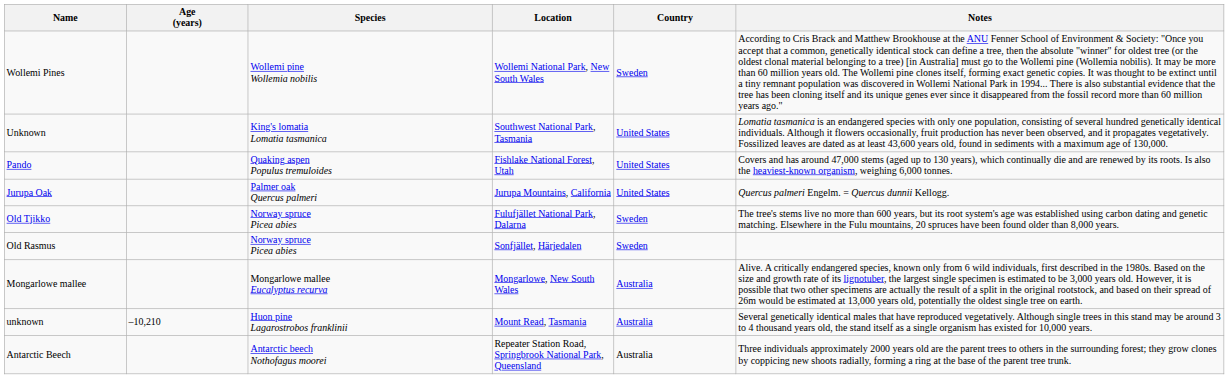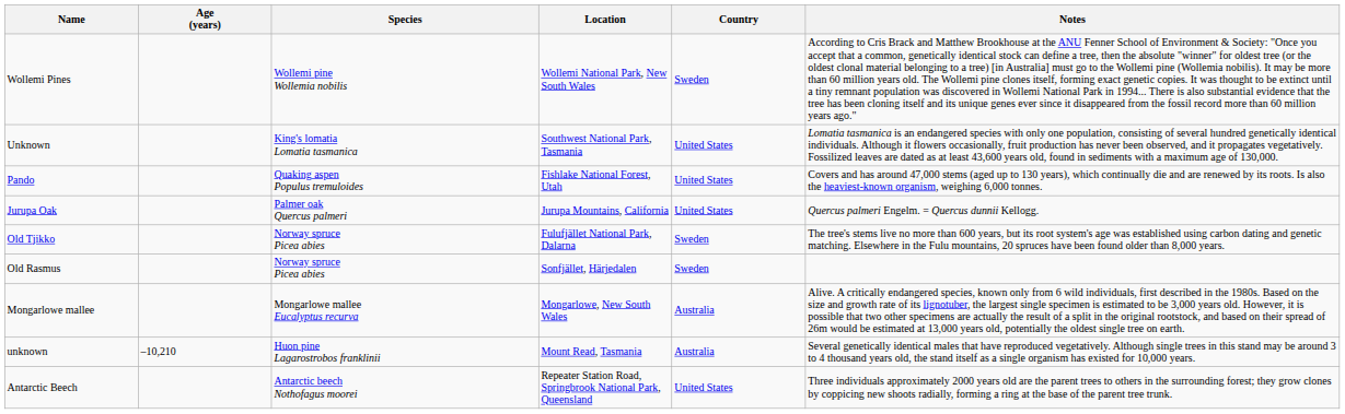 <table class="wikitable sortable">
 <tr>
 <th style="width:10%;">Name</th>
 <th style="width:10%;">Age<br>(years)</th>
 <th style="width:20%;">Species</th>
 <th style="width:10%;">Location</th>
 <th style="width:10%;">Country</th>
 <th style="width:40%;">Notes</th>
 </tr>
 <tr>
 <td>Wollemi Pines</td>
 <td></td>
 <td><a href='#'>Wollemi pine</a><br><em>Wollemia nobilis</em></td>
 <td><a href='#'>Wollemi National Park</a>, <a href='#'>New South Wales</a></td>
 <td><a href='#'>Sweden</a></td>
 <td>According to Cris Brack and Matthew Brookhouse at the <a href='#'>ANU</a> Fenner School of Environment & Society: "Once you accept that a common, genetically identical stock can define a tree, then the absolute "winner" for oldest tree (or the oldest clonal material belonging to a tree) [in Australia] must go to the Wollemi pine (Wollemia nobilis). It may be more than 60 million years old. The Wollemi pine clones itself, forming exact genetic copies. It was thought to be extinct until a tiny remnant population was discovered in Wollemi National Park in 1994... There is also substantial evidence that the tree has been cloning itself and its unique genes ever since it disappeared from the fossil record more than 60 million years ago."</td>
 </tr>
 <tr>
 <td>Unknown</td>
 <td></td>
 <td><a href='#'>King's lomatia</a><br><em>Lomatia tasmanica</em></td>
 <td><a href='#'>Southwest National Park</a>, <a href='#'>Tasmania</a></td>
 <td><a href='#'>United States</a></td>
 <td><em>Lomatia tasmanica</em> is an endangered species with only one population, consisting of several hundred genetically identical individuals. Although it flowers occasionally, fruit production has never been observed, and it  propagates vegetatively. Fossilized leaves are dated as at least 43,600 years old, found in sediments with a maximum age of 130,000.</td>
 </tr>
 <tr>
 <td><a href='#'>Pando</a></td>
 <td></td>
 <td><a href='#'>Quaking aspen</a><br><em>Populus tremuloides</em></td>
 <td><a href='#'>Fishlake National Forest</a>, <a href='#'>Utah</a></td>
 <td><a href='#'>United States</a></td>
 <td>Covers  and has around 47,000 stems (aged up to 130 years), which continually die and are renewed by its roots. Is also the <a href='#'>heaviest-known organism</a>, weighing 6,000 tonnes.</td>
 </tr>
 <tr>
 <td><a href='#'>Jurupa Oak</a></td>
 <td></td>
 <td><a href='#'>Palmer oak</a><br><em>Quercus palmeri</em></td>
 <td><a href='#'>Jurupa Mountains</a>, <a href='#'>California</a></td>
 <td><a href='#'>United States</a></td>
 <td><em>Quercus palmeri</em> Engelm. = <em>Quercus dunnii</em> Kellogg.</td>
 </tr>
 <tr>
 <td><a href='#'>Old Tjikko</a></td>
 <td></td>
 <td><a href='#'>Norway spruce</a><br><em>Picea abies</em></td>
 <td><a href='#'>Fulufjället National Park</a>, <a href='#'>Dalarna</a></td>
 <td><a href='#'>Sweden</a></td>
 <td>The tree's stems live no more than 600 years, but its root system's age was established using carbon dating and genetic matching. Elsewhere in the Fulu mountains, 20 spruces have been found older than 8,000 years.</td>
 </tr>
 <tr>
 <td>Old Rasmus</td>
 <td></td>
 <td><a href='#'>Norway spruce</a><br><em>Picea abies</em></td>
 <td><a href='#'>Sonfjället</a>, <a href='#'>Härjedalen</a></td>
 <td><a href='#'>Sweden</a></td>
 <td></td>
 </tr>
 <tr>
 <td>Mongarlowe mallee</td>
 <td></td>
 <td>Mongarlowe mallee<br><em><a href='#'>Eucalyptus recurva</a></em></td>
 <td><a href='#'>Mongarlowe</a>, <a href='#'>New South Wales</a></td>
 <td><a href='#'>Australia</a></td>
 <td>Alive.  A critically endangered species, known only from 6 wild individuals, first described in the 1980s.  Based on the size and growth rate of its <a href='#'>lignotuber</a>, the largest single specimen is estimated to be 3,000 years old.  However, it is possible that two other specimens are actually the result of a split in the original rootstock, and based on their spread of 26m would be estimated at 13,000 years old, potentially the oldest single tree on earth.</td>
 </tr>
 <tr>
 <td>unknown</td>
 <td>–10,210</td>
 <td><a href='#'>Huon pine</a><br><em>Lagarostrobos franklinii</em></td>
 <td><a href='#'>Mount Read</a>, <a href='#'>Tasmania</a></td>
 <td><a href='#'>Australia</a></td>
 <td>Several genetically identical males that have reproduced vegetatively. Although single trees in this stand may be around 3 to 4 thousand years old, the stand itself as a single organism has existed for 10,000 years.</td>
 </tr>
 <tr>
 <td>Antarctic Beech</td>
 <td></td>
 <td><a href='#'>Antarctic beech</a><br><em>Nothofagus moorei</em></td>
 <td>Repeater Station Road, <a href='#'>Springbrook National Park</a>, <a href='#'>Queensland</a></td>
-<td>Australia</td>
+<td><a href='#'>United States</a></td>
 <td>Three individuals approximately 2000 years old are the parent trees to others in the surrounding forest; they grow clones by coppicing new shoots radially, forming a ring at the base of the parent tree trunk.</td>
 </tr>
 </table>
